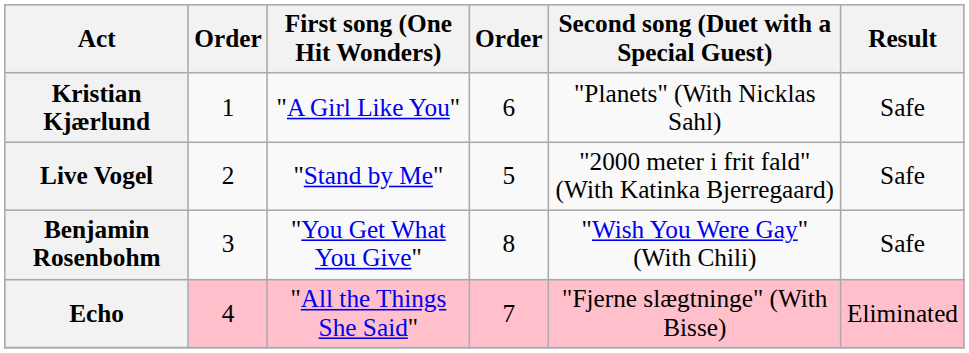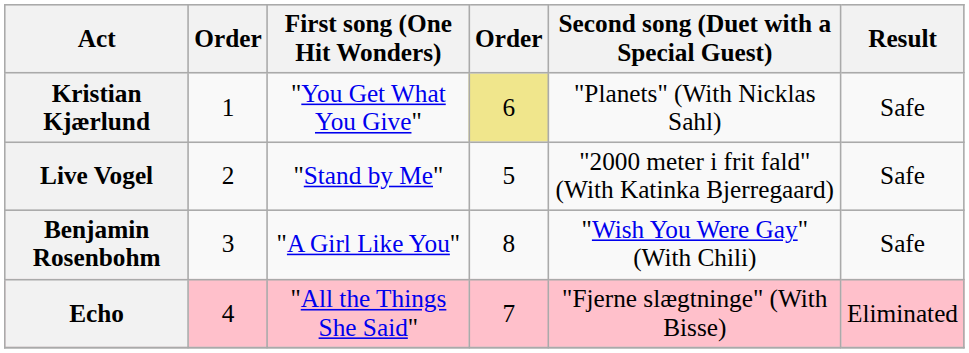 <table class="wikitable plainrowheaders" style="text-align:center;">
 <tr>
 <th>Act</th>
 <th>Order</th>
 <th>First song (One Hit Wonders)</th>
 <th>Order</th>
 <th>Second song (Duet with a Special Guest)</th>
 <th>Result</th>
 </tr>
 <tr>
 <th scope=row>Kristian Kjærlund</th>
 <td>1</td>
-<td>"<a href='#'>A Girl Like You</a>"</td>
-<td>6</td>
+<td>"<a href='#'>You Get What You Give</a>"</td>
+<td style="background: khaki;">6</td>
 <td>"Planets" (With Nicklas Sahl)</td>
 <td>Safe</td>
 </tr>
 <tr>
 <th scope=row>Live Vogel</th>
 <td>2</td>
 <td>"<a href='#'>Stand by Me</a>"</td>
 <td>5</td>
 <td>"2000 meter i frit fald" (With Katinka Bjerregaard)</td>
 <td>Safe</td>
 </tr>
 <tr>
 <th scope=row>Benjamin Rosenbohm</th>
 <td>3</td>
-<td>"<a href='#'>You Get What You Give</a>"</td>
+<td>"<a href='#'>A Girl Like You</a>"</td>
 <td>8</td>
 <td>"<a href='#'>Wish You Were Gay</a>" (With Chili)</td>
 <td>Safe</td>
 </tr>
 <tr style="background:pink">
 <th scope=row>Echo</th>
 <td>4</td>
 <td>"<a href='#'>All the Things She Said</a>"</td>
 <td>7</td>
 <td>"Fjerne slægtninge" (With Bisse)</td>
 <td>Eliminated</td>
 </tr>
 <tr>
 </tr>
 </table>
